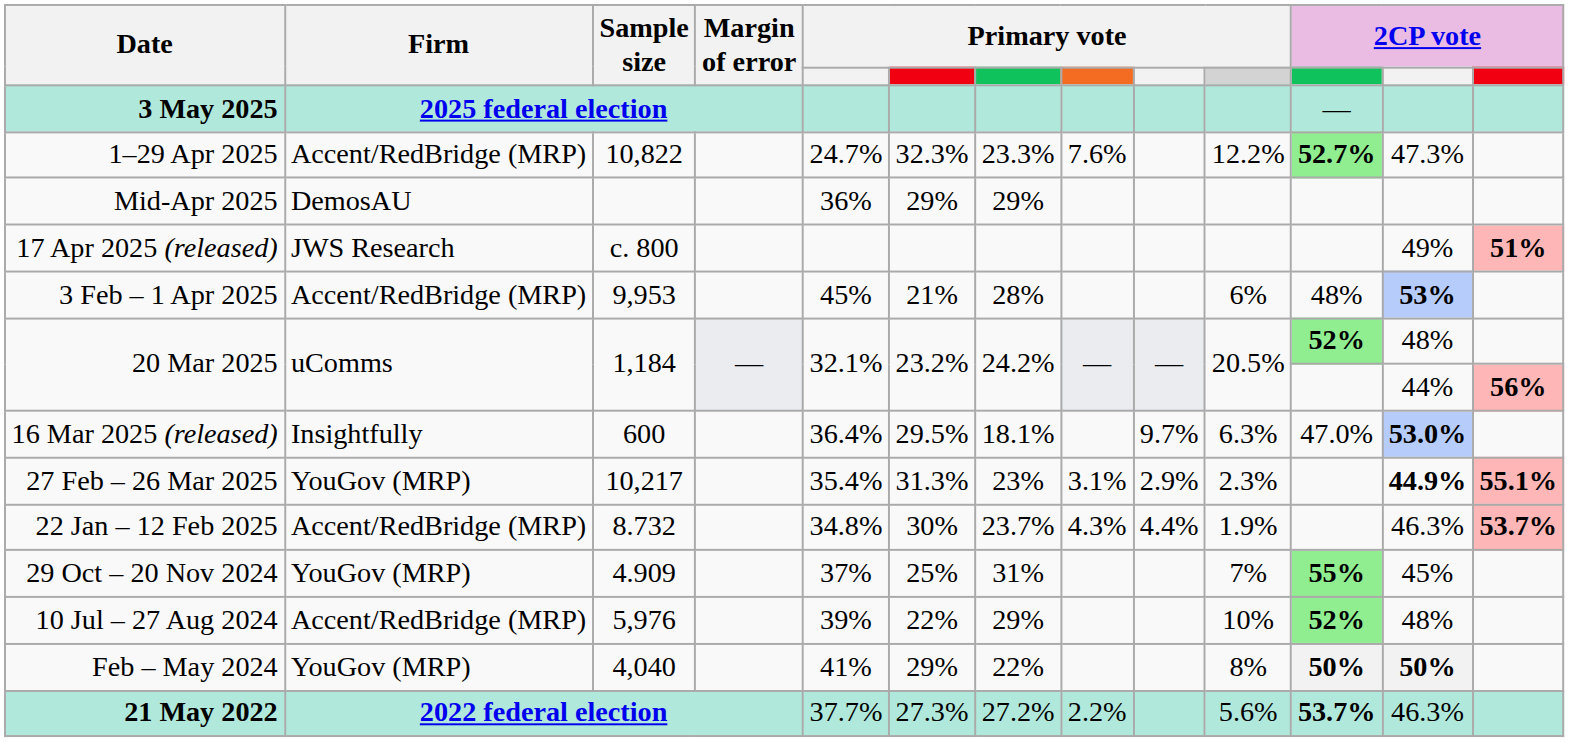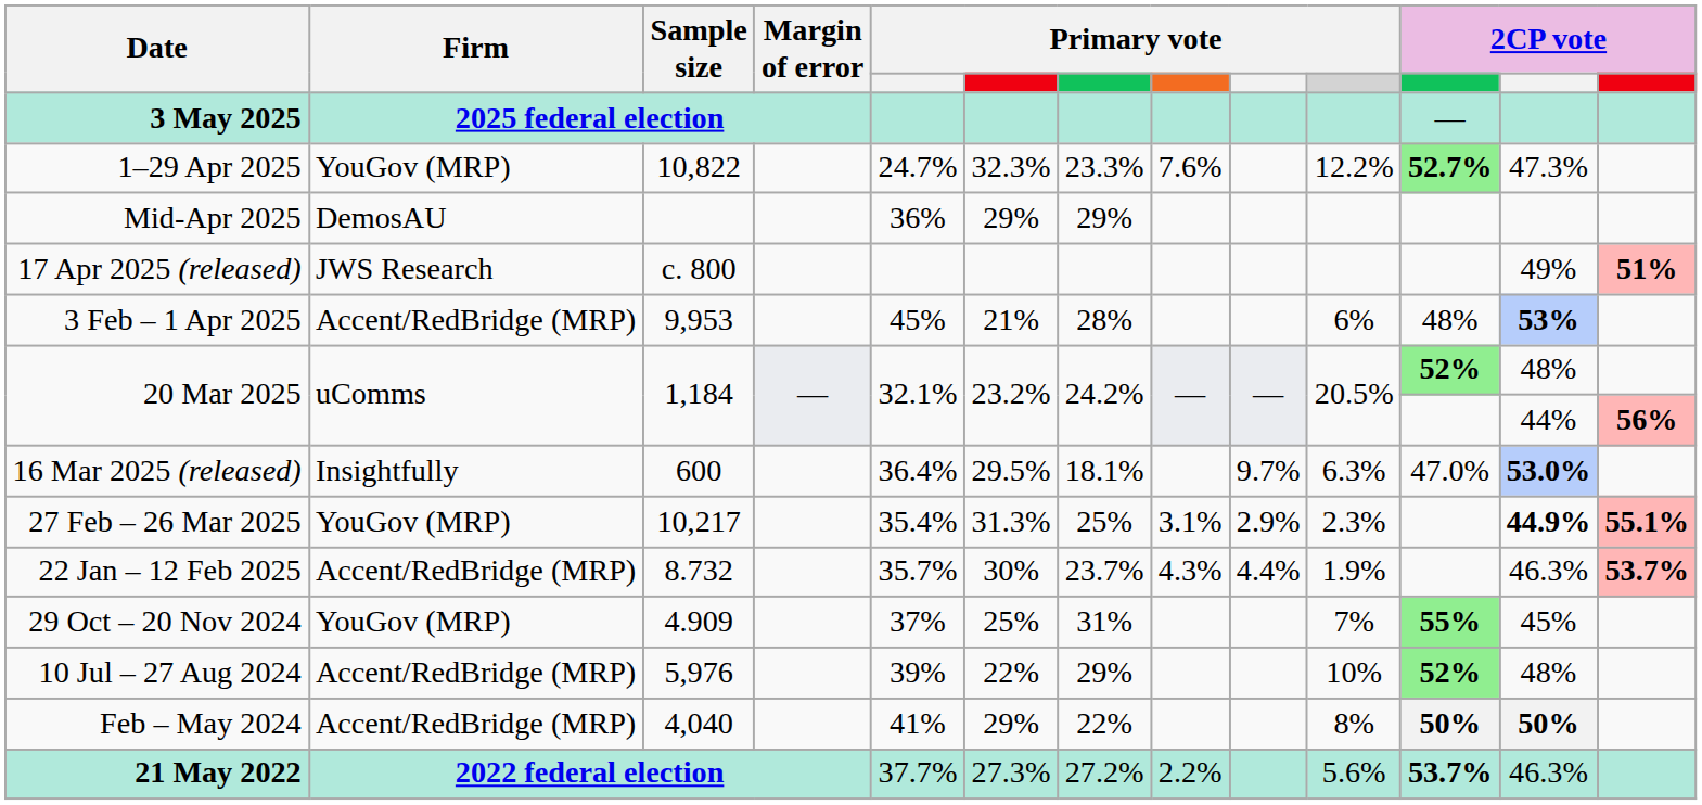 <table class="nowrap wikitable tpl-blanktable" style=text-align:center;font-size:90%>
 <tr>
 <th rowspan=2>Date</th>
 <th rowspan=2>Firm</th>
 <th rowspan=2>Sample<br>size</th>
 <th rowspan=2>Margin<br>of error</th>
 <th colspan=6>Primary vote</th>
 <th colspan=3 class=unsortable style=background:#ebbce3><a href='#'>2CP vote</a></th>
 </tr>
 <tr>
 <th style=background:></th>
 <th style="background:#F00011"></th>
 <th style=background:#10C25B></th>
 <th style=background:#f36c21></th>
 <th style=background:></th>
 <th style=background:lightgray></th>
 <th style=background:#10C25B></th>
 <th style=background:></th>
 <th style="background:#F00011"></th>
 </tr>
 <tr style=background:#b0e9db>
 <td style=text-align:right data-sort-value=21-May-2022><strong>3 May 2025</strong></td>
 <td colspan=3 style=text-align:center><strong><a href='#'>2025 federal election</a></strong></td>
 <td></td>
 <td></td>
 <td></td>
 <td></td>
 <td></td>
 <td></td>
 <td>—</td>
 <td></td>
 <td></td>
 </tr>
 <tr>
 <td align=right>1–29 Apr 2025</td>
-<td align=left>Accent/RedBridge (MRP)</td>
+<td align=left>YouGov (MRP)</td>
 <td>10,822</td>
 <td></td>
 <td>24.7%</td>
 <td>32.3%</td>
 <td>23.3%</td>
 <td>7.6%</td>
 <td></td>
 <td>12.2%</td>
 <th style=background:#90ee90>52.7%</th>
 <td>47.3%</td>
 <td></td>
 </tr>
 <tr>
 <td align=right>Mid-Apr 2025</td>
 <td align=left>DemosAU</td>
 <td></td>
 <td></td>
 <td>36%</td>
 <td>29%</td>
 <td>29%</td>
 <td></td>
 <td></td>
 <td></td>
 <td></td>
 <td></td>
 <td></td>
 </tr>
 <tr>
 <td align=right>17 Apr 2025 <em>(released)</em></td>
 <td align=left>JWS Research</td>
 <td>c. 800</td>
 <td></td>
 <td></td>
 <td></td>
 <td></td>
 <td></td>
 <td></td>
 <td></td>
 <td></td>
 <td>49%</td>
 <th style=background:#FFB6B6>51%</th>
 </tr>
 <tr>
 <td align=right>3 Feb – 1 Apr 2025</td>
 <td align=left>Accent/RedBridge (MRP)</td>
 <td>9,953</td>
 <td></td>
 <td>45%</td>
 <td>21%</td>
 <td>28%</td>
 <td></td>
 <td></td>
 <td>6%</td>
 <td>48%</td>
 <th style="background:#B6CDFB">53%</th>
 <td></td>
 </tr>
 <tr>
 <td rowspan=2; align=right>20 Mar 2025</td>
 <td rowspan=2; align=left>uComms</td>
 <td rowspan=2>1,184</td>
 <td rowspan=2; style=background:#EAECF0>—</td>
 <td rowspan=2>32.1%</td>
 <td rowspan=2>23.2%</td>
 <td rowspan=2>24.2%</td>
 <td rowspan=2; style=background:#EAECF0>—</td>
 <td rowspan=2; style=background:#EAECF0>—</td>
 <td rowspan=2>20.5%</td>
 <th style=background:#90ee90>52%</th>
 <td>48%</td>
 <td></td>
 </tr>
 <tr>
 <td></td>
 <td>44%</td>
 <th style=background:#FFB6B6>56%</th>
 </tr>
 <tr>
 <td align=right>16 Mar 2025 <em>(released)</em></td>
 <td align=left>Insightfully</td>
 <td>600</td>
 <td></td>
 <td>36.4%</td>
 <td>29.5%</td>
 <td>18.1%</td>
 <td></td>
 <td>9.7%</td>
 <td>6.3%</td>
 <td>47.0%</td>
 <th style="background:#B6CDFB">53.0%</th>
 <td></td>
 </tr>
 <tr>
 <td align=right>27 Feb – 26 Mar 2025</td>
 <td align=left>YouGov (MRP)</td>
 <td>10,217</td>
 <td></td>
 <td>35.4%</td>
 <td>31.3%</td>
-<td>23%</td>
+<td>25%</td>
 <td>3.1%</td>
 <td>2.9%</td>
 <td>2.3%</td>
 <td></td>
 <td><strong>44.9%</strong></td>
 <th style=background:#FFB6B6>55.1%</th>
 </tr>
 <tr>
 <td align=right>22 Jan – 12 Feb 2025</td>
 <td align=left>Accent/RedBridge (MRP)</td>
 <td>8.732</td>
 <td></td>
-<td>34.8%</td>
+<td>35.7%</td>
 <td>30%</td>
 <td>23.7%</td>
 <td>4.3%</td>
 <td>4.4%</td>
 <td>1.9%</td>
 <td></td>
 <td>46.3%</td>
 <th style=background:#FFB6B6>53.7%</th>
 </tr>
 <tr>
 <td align=right>29 Oct – 20 Nov 2024</td>
 <td align=left>YouGov (MRP)</td>
 <td>4.909</td>
 <td></td>
 <td>37%</td>
 <td>25%</td>
 <td>31%</td>
 <td></td>
 <td></td>
 <td>7%</td>
 <th style=background:#90ee90>55%</th>
 <td>45%</td>
 <td></td>
 </tr>
 <tr>
 <td align=right>10 Jul – 27 Aug 2024</td>
 <td align=left>Accent/RedBridge (MRP)</td>
 <td>5,976</td>
 <td></td>
 <td>39%</td>
 <td>22%</td>
 <td>29%</td>
 <td></td>
 <td></td>
 <td>10%</td>
 <th style=background:#90ee90>52%</th>
 <td>48%</td>
 <td></td>
 </tr>
 <tr>
 <td align=right>Feb – May 2024</td>
-<td align=left>YouGov (MRP)</td>
+<td align=left>Accent/RedBridge (MRP)</td>
 <td>4,040</td>
 <td></td>
 <td>41%</td>
 <td>29%</td>
 <td>22%</td>
 <td></td>
 <td></td>
 <td>8%</td>
 <th>50%</th>
 <th>50%</th>
 <td></td>
 </tr>
 <tr style=background:#b0e9db>
 <td style=text-align:right data-sort-value=21-May-2022><strong>21 May 2022</strong></td>
 <td colspan=3 style=text-align:center><strong><a href='#'>2022 federal election</a></strong></td>
 <td>37.7%</td>
 <td>27.3%</td>
 <td>27.2%</td>
 <td>2.2%</td>
 <td></td>
 <td>5.6%</td>
 <td><strong>53.7%</strong></td>
 <td>46.3%</td>
 <td></td>
 </tr>
 </table>
